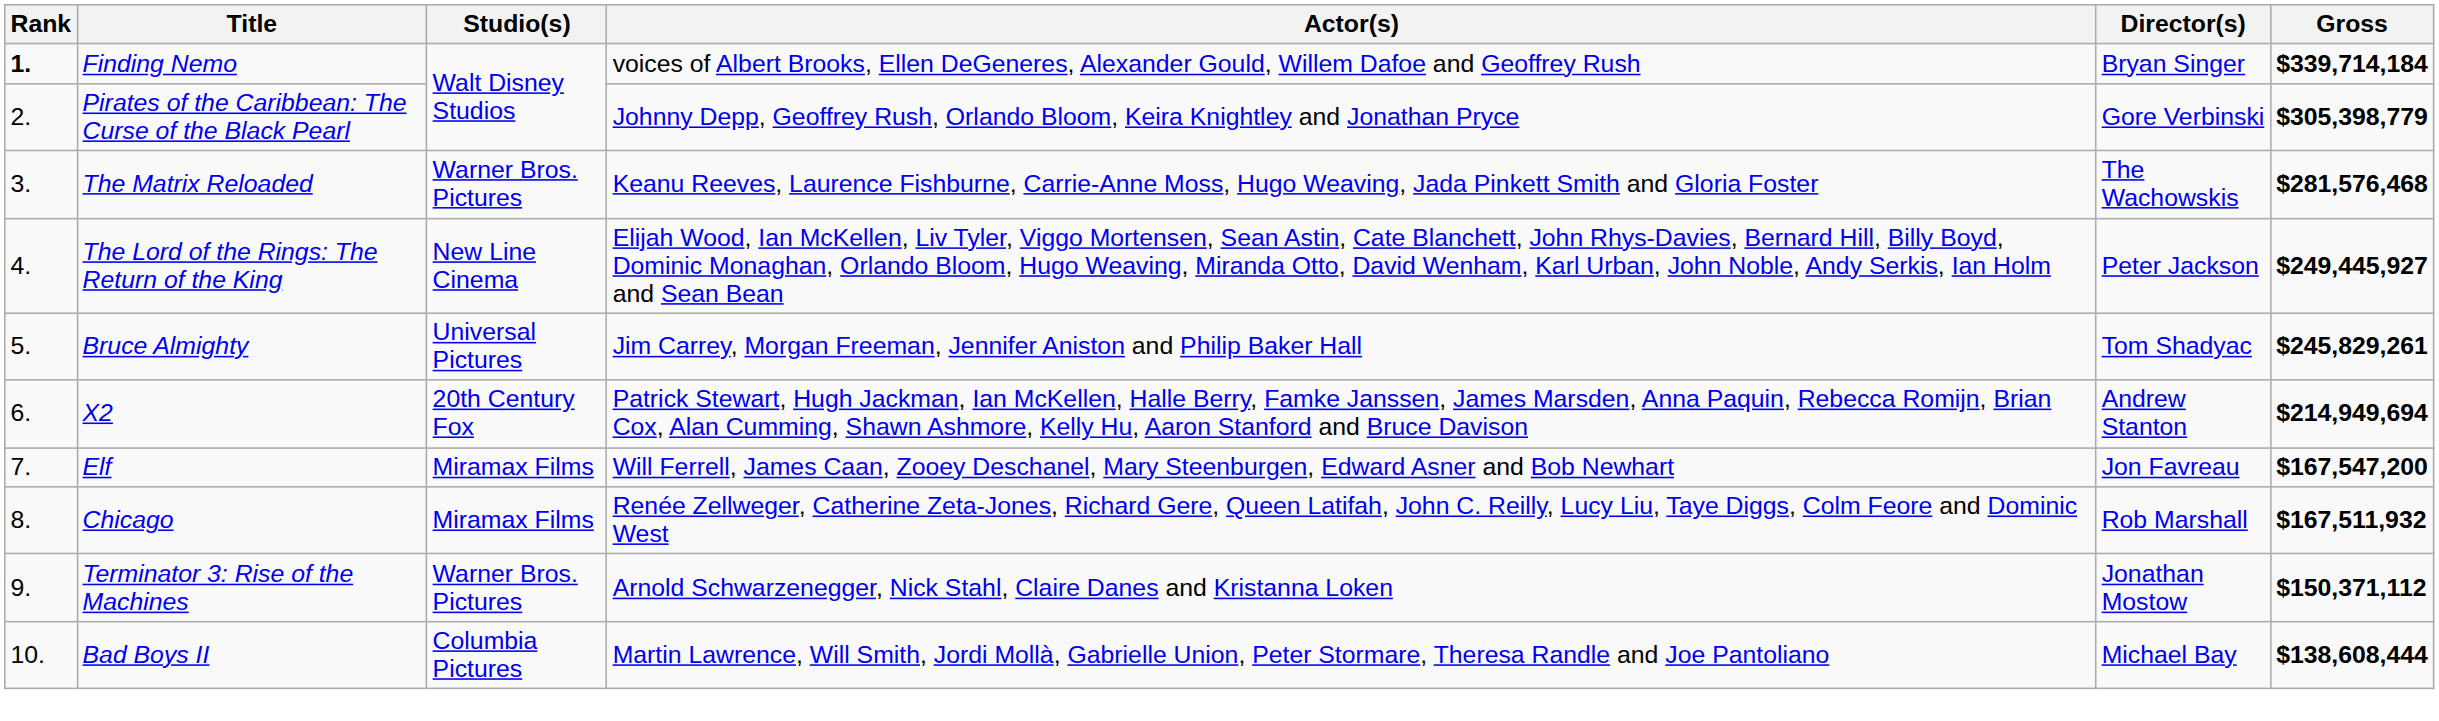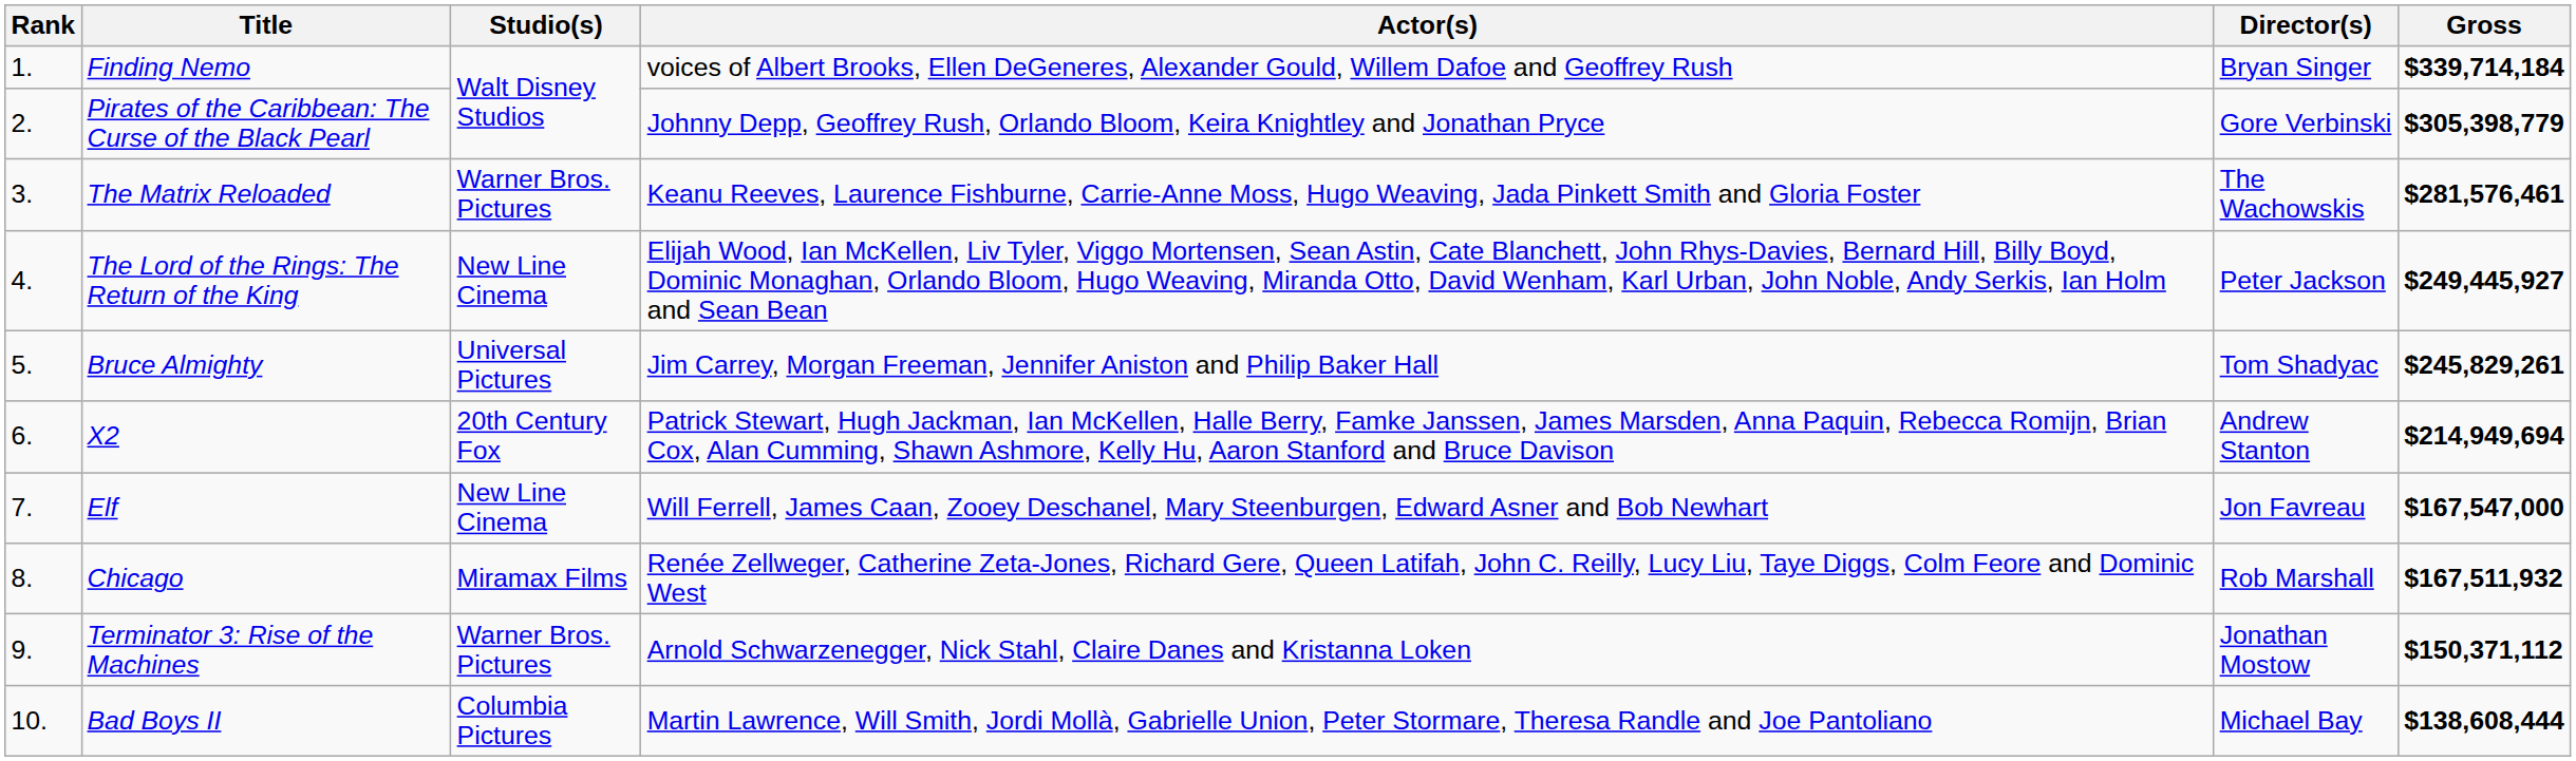 <table class="wikitable">
 <tr>
 <th>Rank</th>
 <th>Title</th>
 <th>Studio(s)</th>
 <th>Actor(s)</th>
 <th>Director(s)</th>
 <th>Gross</th>
 </tr>
 <tr>
-<td><strong>1.</strong></td>
+<td>1.</td>
 <td><em><a href='#'>Finding Nemo</a></em></td>
 <td rowspan="2"><a href='#'>Walt Disney Studios</a></td>
 <td>voices of <a href='#'>Albert Brooks</a>, <a href='#'>Ellen DeGeneres</a>, <a href='#'>Alexander Gould</a>, <a href='#'>Willem Dafoe</a> and <a href='#'>Geoffrey Rush</a></td>
 <td><a href='#'>Bryan Singer</a></td>
 <td><strong>$339,714,184</strong></td>
 </tr>
 <tr>
 <td>2.</td>
 <td><em><a href='#'>Pirates of the Caribbean: The Curse of the Black Pearl</a></em></td>
 <td><a href='#'>Johnny Depp</a>, <a href='#'>Geoffrey Rush</a>, <a href='#'>Orlando Bloom</a>, <a href='#'>Keira Knightley</a> and <a href='#'>Jonathan Pryce</a></td>
 <td><a href='#'>Gore Verbinski</a></td>
 <td><strong>$305,398,779</strong></td>
 </tr>
 <tr>
 <td>3.</td>
 <td><em><a href='#'>The Matrix Reloaded</a></em></td>
 <td><a href='#'>Warner Bros. Pictures</a></td>
 <td><a href='#'>Keanu Reeves</a>, <a href='#'>Laurence Fishburne</a>, <a href='#'>Carrie-Anne Moss</a>, <a href='#'>Hugo Weaving</a>, <a href='#'>Jada Pinkett Smith</a> and <a href='#'>Gloria Foster</a></td>
 <td><a href='#'>The Wachowskis</a></td>
-<td><strong>$281,576,468</strong></td>
+<td><strong>$281,576,461</strong></td>
 </tr>
 <tr>
 <td>4.</td>
 <td><em><a href='#'>The Lord of the Rings: The Return of the King</a></em></td>
 <td><a href='#'>New Line Cinema</a></td>
 <td><a href='#'>Elijah Wood</a>, <a href='#'>Ian McKellen</a>, <a href='#'>Liv Tyler</a>, <a href='#'>Viggo Mortensen</a>, <a href='#'>Sean Astin</a>, <a href='#'>Cate Blanchett</a>, <a href='#'>John Rhys-Davies</a>, <a href='#'>Bernard Hill</a>, <a href='#'>Billy Boyd</a>, <a href='#'>Dominic Monaghan</a>, <a href='#'>Orlando Bloom</a>, <a href='#'>Hugo Weaving</a>, <a href='#'>Miranda Otto</a>, <a href='#'>David Wenham</a>, <a href='#'>Karl Urban</a>, <a href='#'>John Noble</a>, <a href='#'>Andy Serkis</a>, <a href='#'>Ian Holm</a> and <a href='#'>Sean Bean</a></td>
 <td><a href='#'>Peter Jackson</a></td>
 <td><strong>$249,445,927</strong></td>
 </tr>
 <tr>
 <td>5.</td>
 <td><em><a href='#'>Bruce Almighty</a></em></td>
 <td><a href='#'>Universal Pictures</a></td>
 <td><a href='#'>Jim Carrey</a>, <a href='#'>Morgan Freeman</a>, <a href='#'>Jennifer Aniston</a> and <a href='#'>Philip Baker Hall</a></td>
 <td><a href='#'>Tom Shadyac</a></td>
 <td><strong>$245,829,261</strong></td>
 </tr>
 <tr>
 <td>6.</td>
 <td><em><a href='#'>X2</a></em></td>
 <td><a href='#'>20th Century Fox</a></td>
 <td><a href='#'>Patrick Stewart</a>, <a href='#'>Hugh Jackman</a>, <a href='#'>Ian McKellen</a>, <a href='#'>Halle Berry</a>, <a href='#'>Famke Janssen</a>, <a href='#'>James Marsden</a>, <a href='#'>Anna Paquin</a>, <a href='#'>Rebecca Romijn</a>, <a href='#'>Brian Cox</a>, <a href='#'>Alan Cumming</a>, <a href='#'>Shawn Ashmore</a>, <a href='#'>Kelly Hu</a>, <a href='#'>Aaron Stanford</a> and <a href='#'>Bruce Davison</a></td>
 <td><a href='#'>Andrew Stanton</a></td>
 <td><strong>$214,949,694</strong></td>
 </tr>
 <tr>
 <td>7.</td>
 <td><em><a href='#'>Elf</a></em></td>
-<td><a href='#'>Miramax Films</a></td>
+<td><a href='#'>New Line Cinema</a></td>
 <td><a href='#'>Will Ferrell</a>, <a href='#'>James Caan</a>, <a href='#'>Zooey Deschanel</a>, <a href='#'>Mary Steenburgen</a>, <a href='#'>Edward Asner</a> and <a href='#'>Bob Newhart</a></td>
 <td><a href='#'>Jon Favreau</a></td>
-<td><strong>$167,547,200</strong></td>
+<td><strong>$167,547,000</strong></td>
 </tr>
 <tr>
 <td>8.</td>
 <td><em><a href='#'>Chicago</a></em></td>
 <td><a href='#'>Miramax Films</a></td>
 <td><a href='#'>Renée Zellweger</a>, <a href='#'>Catherine Zeta-Jones</a>, <a href='#'>Richard Gere</a>, <a href='#'>Queen Latifah</a>, <a href='#'>John C. Reilly</a>, <a href='#'>Lucy Liu</a>, <a href='#'>Taye Diggs</a>, <a href='#'>Colm Feore</a> and <a href='#'>Dominic West</a></td>
 <td><a href='#'>Rob Marshall</a></td>
 <td><strong>$167,511,932</strong></td>
 </tr>
 <tr>
 <td>9.</td>
 <td><em><a href='#'>Terminator 3: Rise of the Machines</a></em></td>
 <td><a href='#'>Warner Bros. Pictures</a></td>
 <td><a href='#'>Arnold Schwarzenegger</a>, <a href='#'>Nick Stahl</a>, <a href='#'>Claire Danes</a> and <a href='#'>Kristanna Loken</a></td>
 <td><a href='#'>Jonathan Mostow</a></td>
 <td><strong>$150,371,112</strong></td>
 </tr>
 <tr>
 <td>10.</td>
 <td><em><a href='#'>Bad Boys II</a></em></td>
 <td><a href='#'>Columbia Pictures</a></td>
 <td><a href='#'>Martin Lawrence</a>, <a href='#'>Will Smith</a>, <a href='#'>Jordi Mollà</a>, <a href='#'>Gabrielle Union</a>, <a href='#'>Peter Stormare</a>, <a href='#'>Theresa Randle</a> and <a href='#'>Joe Pantoliano</a></td>
 <td><a href='#'>Michael Bay</a></td>
 <td><strong>$138,608,444</strong></td>
 </tr>
 </table>
